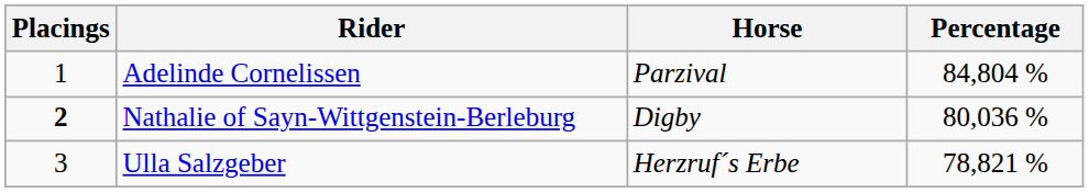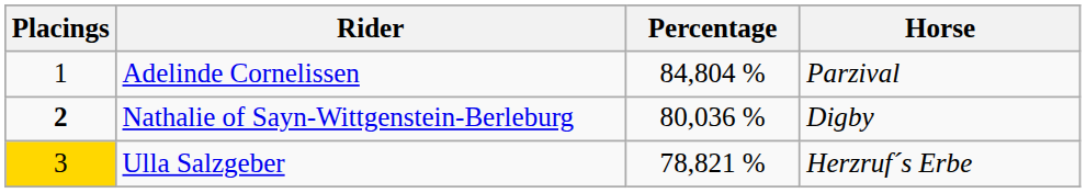 <table class="wikitable" style="font-size: 90%">
 <tr>
 <th width=20>Placings </th>
 <th width=260>Rider</th>
+<th width=85>Percentage</th>
 <th width=140>Horse</th>
-<th width=85>Percentage</th>
 </tr>
 <tr>
 <td align=center>1</td>
 <td> <a href='#'>Adelinde Cornelissen</a></td>
+<td align=center>84,804 %</td>
 <td><em>Parzival</em></td>
-<td align=center>84,804 %</td>
 </tr>
 <tr>
 <td align=center><strong>2</strong></td>
 <td> <a href='#'>Nathalie of Sayn-Wittgenstein-Berleburg</a></td>
+<td align=center>80,036 %</td>
 <td><em>Digby</em></td>
-<td align=center>80,036 %</td>
 </tr>
 <tr>
-<td align=center>3</td>
+<td align=center style="background: gold;">3</td>
 <td> <a href='#'>Ulla Salzgeber</a></td>
+<td align=center>78,821 %</td>
 <td><em>Herzruf´s Erbe</em></td>
-<td align=center>78,821 %</td>
 </tr>
 </table>
